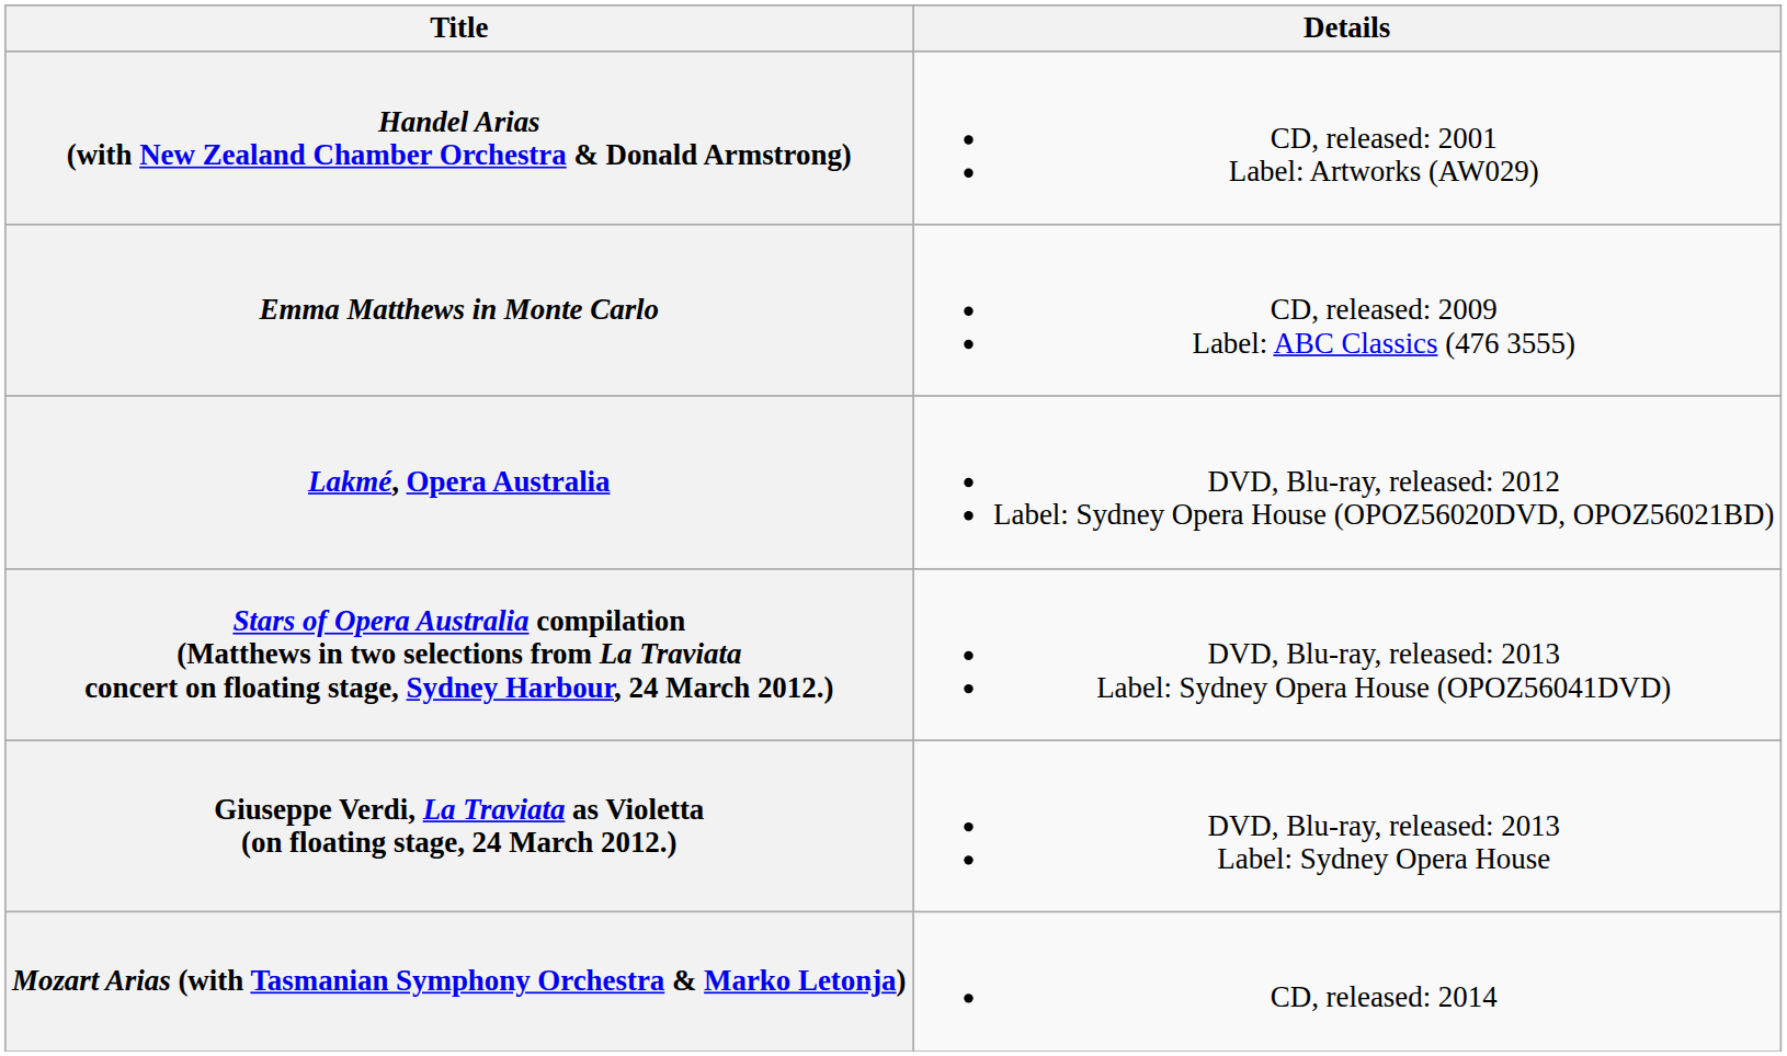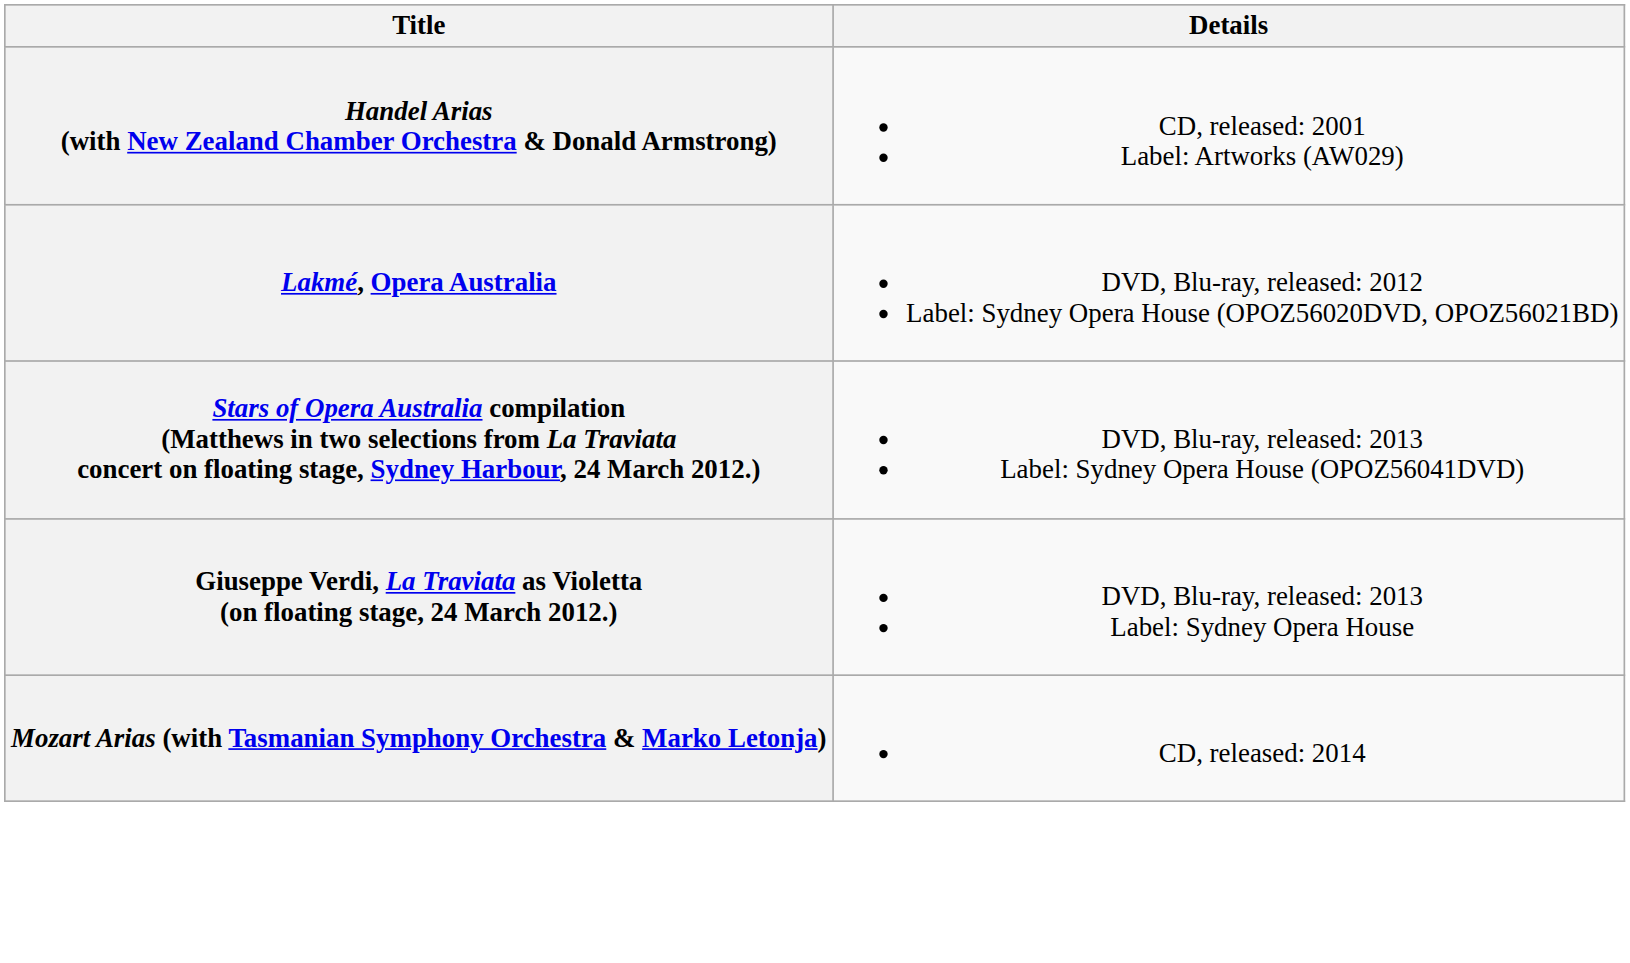 <table class="wikitable plainrowheaders" style="text-align:center;" border="1">
 <tr>
 <th>Title</th>
 <th>Details</th>
 </tr>
 <tr>
 <th scope="row"><em>Handel Arias</em> <br> (with <a href='#'>New Zealand Chamber Orchestra</a> & Donald Armstrong)</th>
 <td><br><ul><li>CD, released: 2001</li><li>Label: Artworks (AW029)</li></ul></td>
-</tr>
-<tr>
-<th scope="row"><em>Emma Matthews in Monte Carlo</em></th>
-<td><br><ul><li>CD, released: 2009</li><li>Label: <a href='#'>ABC Classics</a> (476 3555)</li></ul></td>
 </tr>
 <tr>
 <th scope="row"><em><a href='#'>Lakmé</a></em>, <a href='#'>Opera Australia</a></th>
 <td><br><ul><li>DVD, Blu-ray, released: 2012</li><li>Label: Sydney Opera House (OPOZ56020DVD, OPOZ56021BD)</li></ul></td>
 </tr>
 <tr>
 <th scope="row"><em><a href='#'>Stars of Opera Australia</a></em> compilation<br>(Matthews in two selections from <em>La Traviata</em><br>concert on floating stage, <a href='#'>Sydney Harbour</a>, 24 March 2012.)</th>
 <td><br><ul><li>DVD, Blu-ray, released: 2013</li><li>Label: Sydney Opera House (OPOZ56041DVD)</li></ul></td>
 </tr>
 <tr>
 <th scope="row">Giuseppe Verdi, <em><a href='#'>La Traviata</a></em> as Violetta<br>(on floating stage, 24 March 2012.)</th>
 <td><br><ul><li>DVD, Blu-ray, released: 2013</li><li>Label: Sydney Opera House</li></ul></td>
 </tr>
 <tr>
 <th scope="row"><em>Mozart Arias</em> (with <a href='#'>Tasmanian Symphony Orchestra</a> & <a href='#'>Marko Letonja</a>)</th>
 <td><br><ul><li>CD, released: 2014</li></ul></td>
 </tr>
 </table>
